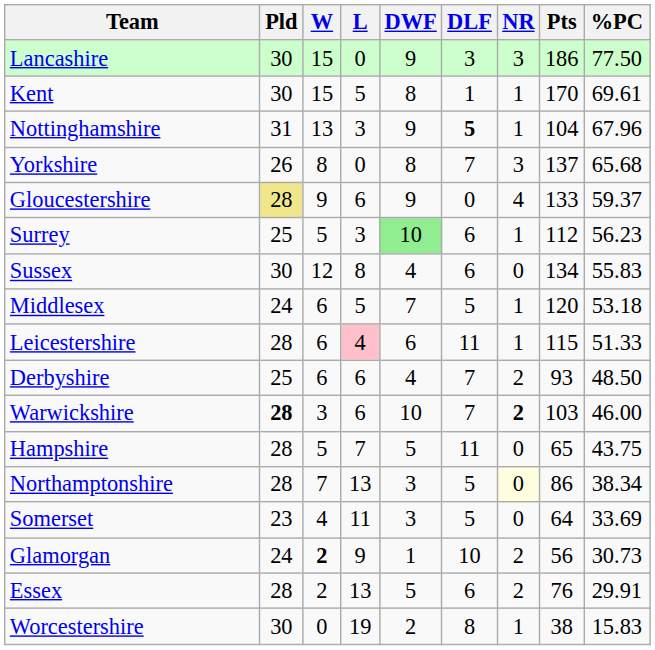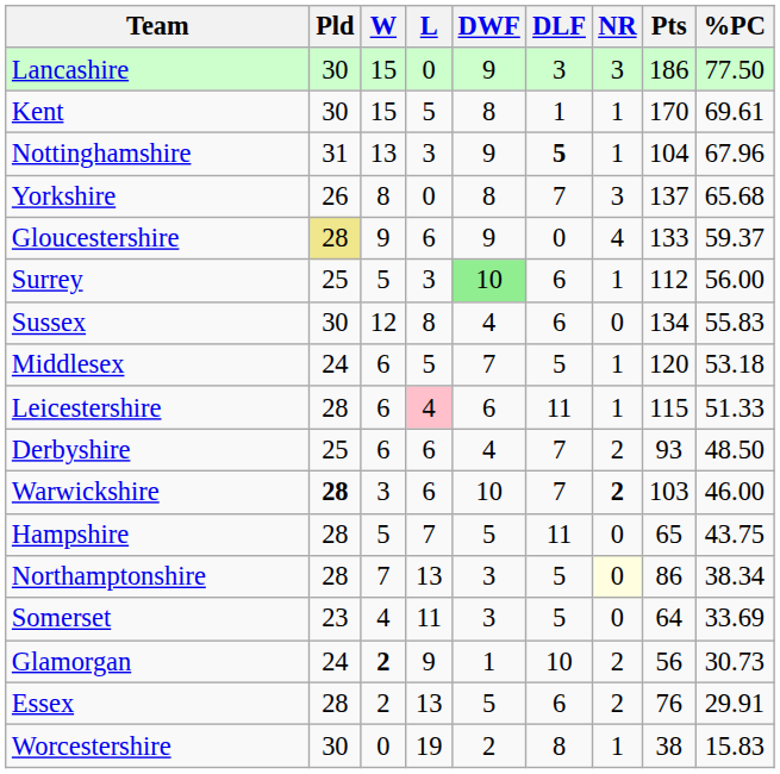 <table class="wikitable" style="text-align:center;">
 <tr>
 <th width=175>Team</th>
 <th width=20 abbr="Played">Pld</th>
 <th width=20 abbr="Won"><a href='#'>W</a></th>
 <th width=20 abbr="Lost"><a href='#'>L</a></th>
 <th width=20 abbr="Drawn"><a href='#'>DWF</a></th>
 <th width=20 abbr="Drawn"><a href='#'>DLF</a></th>
 <th width=20 abbr="No Result"><a href='#'>NR</a></th>
 <th width=20 abbr="Points">Pts</th>
 <th width=40 abbr="Percentage of possible points">%PC</th>
 </tr>
 <tr style="background:#ccffcc;">
 <td style="text-align:left;"><a href='#'>Lancashire</a></td>
 <td>30</td>
 <td>15</td>
 <td>0</td>
 <td>9</td>
 <td>3</td>
 <td>3</td>
 <td>186</td>
 <td>77.50</td>
 </tr>
 <tr>
 <td style="text-align:left;"><a href='#'>Kent</a></td>
 <td>30</td>
 <td>15</td>
 <td>5</td>
 <td>8</td>
 <td>1</td>
 <td>1</td>
 <td>170</td>
 <td>69.61</td>
 </tr>
 <tr>
 <td style="text-align:left;"><a href='#'>Nottinghamshire</a></td>
 <td>31</td>
 <td>13</td>
 <td>3</td>
 <td>9</td>
 <td><strong>5</strong></td>
 <td>1</td>
 <td>104</td>
 <td>67.96</td>
 </tr>
 <tr>
 <td style="text-align:left;"><a href='#'>Yorkshire</a></td>
 <td>26</td>
 <td>8</td>
 <td>0</td>
 <td>8</td>
 <td>7</td>
 <td>3</td>
 <td>137</td>
 <td>65.68</td>
 </tr>
 <tr>
 <td style="text-align:left;"><a href='#'>Gloucestershire</a></td>
 <td style="background: khaki;">28</td>
 <td>9</td>
 <td>6</td>
 <td>9</td>
 <td>0</td>
 <td>4</td>
 <td>133</td>
 <td>59.37</td>
 </tr>
 <tr>
 <td style="text-align:left;"><a href='#'>Surrey</a></td>
 <td>25</td>
 <td>5</td>
 <td>3</td>
 <td style="background: lightgreen;">10</td>
 <td>6</td>
 <td>1</td>
 <td>112</td>
-<td>56.23</td>
+<td>56.00</td>
 </tr>
 <tr>
 <td style="text-align:left;"><a href='#'>Sussex</a></td>
 <td>30</td>
 <td>12</td>
 <td>8</td>
 <td>4</td>
 <td>6</td>
 <td>0</td>
 <td>134</td>
 <td>55.83</td>
 </tr>
 <tr>
 <td style="text-align:left;"><a href='#'>Middlesex</a></td>
 <td>24</td>
 <td>6</td>
 <td>5</td>
 <td>7</td>
 <td>5</td>
 <td>1</td>
 <td>120</td>
 <td>53.18</td>
 </tr>
 <tr>
 <td style="text-align:left;"><a href='#'>Leicestershire</a></td>
 <td>28</td>
 <td>6</td>
 <td style="background: pink;">4</td>
 <td>6</td>
 <td>11</td>
 <td>1</td>
 <td>115</td>
 <td>51.33</td>
 </tr>
 <tr>
 <td style="text-align:left;"><a href='#'>Derbyshire</a></td>
 <td>25</td>
 <td>6</td>
 <td>6</td>
 <td>4</td>
 <td>7</td>
 <td>2</td>
 <td>93</td>
 <td>48.50</td>
 </tr>
 <tr>
 <td style="text-align:left;"><a href='#'>Warwickshire</a></td>
 <td><strong>28</strong></td>
 <td>3</td>
 <td>6</td>
 <td>10</td>
 <td>7</td>
 <td><strong>2</strong></td>
 <td>103</td>
 <td>46.00</td>
 </tr>
 <tr>
 <td style="text-align:left;"><a href='#'>Hampshire</a></td>
 <td>28</td>
 <td>5</td>
 <td>7</td>
 <td>5</td>
 <td>11</td>
 <td>0</td>
 <td>65</td>
 <td>43.75</td>
 </tr>
 <tr>
 <td style="text-align:left;"><a href='#'>Northamptonshire</a></td>
 <td>28</td>
 <td>7</td>
 <td>13</td>
 <td>3</td>
 <td>5</td>
 <td style="background: lightyellow;">0</td>
 <td>86</td>
 <td>38.34</td>
 </tr>
 <tr>
 <td style="text-align:left;"><a href='#'>Somerset</a></td>
 <td>23</td>
 <td>4</td>
 <td>11</td>
 <td>3</td>
 <td>5</td>
 <td>0</td>
 <td>64</td>
 <td>33.69</td>
 </tr>
 <tr>
 <td style="text-align:left;"><a href='#'>Glamorgan</a></td>
 <td>24</td>
 <td><strong>2</strong></td>
 <td>9</td>
 <td>1</td>
 <td>10</td>
 <td>2</td>
 <td>56</td>
 <td>30.73</td>
 </tr>
 <tr>
 <td style="text-align:left;"><a href='#'>Essex</a></td>
 <td>28</td>
 <td>2</td>
 <td>13</td>
 <td>5</td>
 <td>6</td>
 <td>2</td>
 <td>76</td>
 <td>29.91</td>
 </tr>
 <tr>
 <td style="text-align:left;"><a href='#'>Worcestershire</a></td>
 <td>30</td>
 <td>0</td>
 <td>19</td>
 <td>2</td>
 <td>8</td>
 <td>1</td>
 <td>38</td>
 <td>15.83</td>
 </tr>
 </table>
